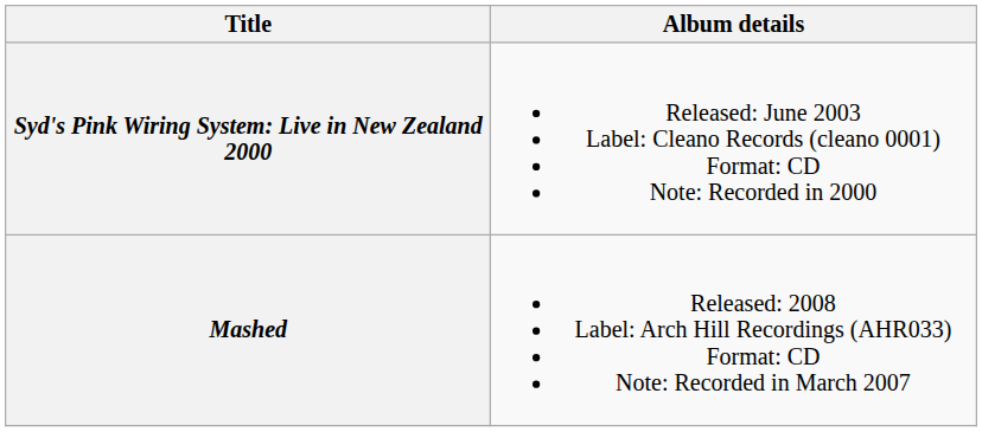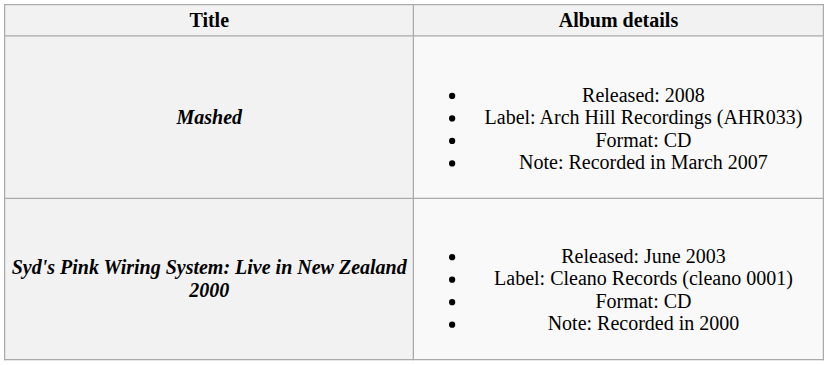 <table class="wikitable plainrowheaders" style="text-align:center;" border="1">
 <tr>
 <th scope="col" rowspan="1" style="width:20em;">Title</th>
 <th scope="col" rowspan="1" style="width:20em;">Album details</th>
 </tr>
 <tr>
+<th scope="row"><em>Mashed</em></th>
+<td><br><ul><li>Released: 2008</li><li>Label: Arch Hill Recordings (AHR033)</li><li>Format: CD</li><li>Note: Recorded in March 2007</li></ul></td>
+</tr>
+<tr>
 <th scope="row"><em>Syd's Pink Wiring System: Live in New Zealand 2000</em></th>
 <td><br><ul><li>Released: June 2003</li><li>Label: Cleano Records (cleano 0001)</li><li>Format: CD</li><li>Note: Recorded in 2000</li></ul></td>
 </tr>
-<tr>
-<th scope="row"><em>Mashed</em></th>
-<td><br><ul><li>Released: 2008</li><li>Label: Arch Hill Recordings (AHR033)</li><li>Format: CD</li><li>Note: Recorded in March 2007</li></ul></td>
-</tr>
 </table>
